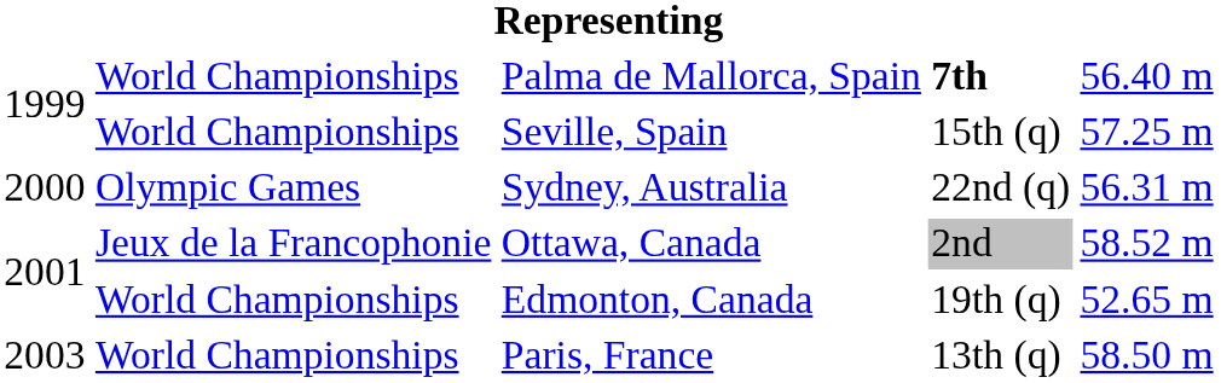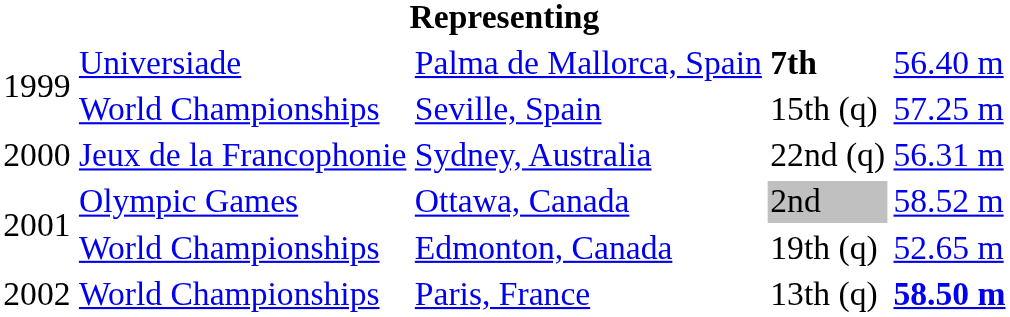 <table>
 <tr>
 <th colspan="5">Representing </th>
 </tr>
 <tr>
 <td rowspan=2>1999</td>
-<td><a href='#'>World Championships</a></td>
+<td><a href='#'>Universiade</a></td>
 <td><a href='#'>Palma de Mallorca, Spain</a></td>
 <td><strong>7th</strong></td>
 <td><a href='#'>56.40 m</a></td>
 </tr>
 <tr>
 <td><a href='#'>World Championships</a></td>
 <td><a href='#'>Seville, Spain</a></td>
 <td>15th (q)</td>
 <td><a href='#'>57.25 m</a></td>
 </tr>
 <tr>
 <td>2000</td>
-<td><a href='#'>Olympic Games</a></td>
+<td><a href='#'>Jeux de la Francophonie</a></td>
 <td><a href='#'>Sydney, Australia</a></td>
 <td>22nd (q)</td>
 <td><a href='#'>56.31 m</a></td>
 </tr>
 <tr>
 <td rowspan=2>2001</td>
-<td><a href='#'>Jeux de la Francophonie</a></td>
+<td><a href='#'>Olympic Games</a></td>
 <td><a href='#'>Ottawa, Canada</a></td>
 <td bgcolor=silver>2nd</td>
 <td><a href='#'>58.52 m</a></td>
 </tr>
 <tr>
 <td><a href='#'>World Championships</a></td>
 <td><a href='#'>Edmonton, Canada</a></td>
 <td>19th (q)</td>
 <td><a href='#'>52.65 m</a></td>
 </tr>
 <tr>
-<td>2003</td>
+<td>2002</td>
 <td><a href='#'>World Championships</a></td>
 <td><a href='#'>Paris, France</a></td>
 <td>13th (q)</td>
-<td><a href='#'>58.50 m</a></td>
+<td><strong><a href='#'>58.50 m</a></strong></td>
 </tr>
 </table>
